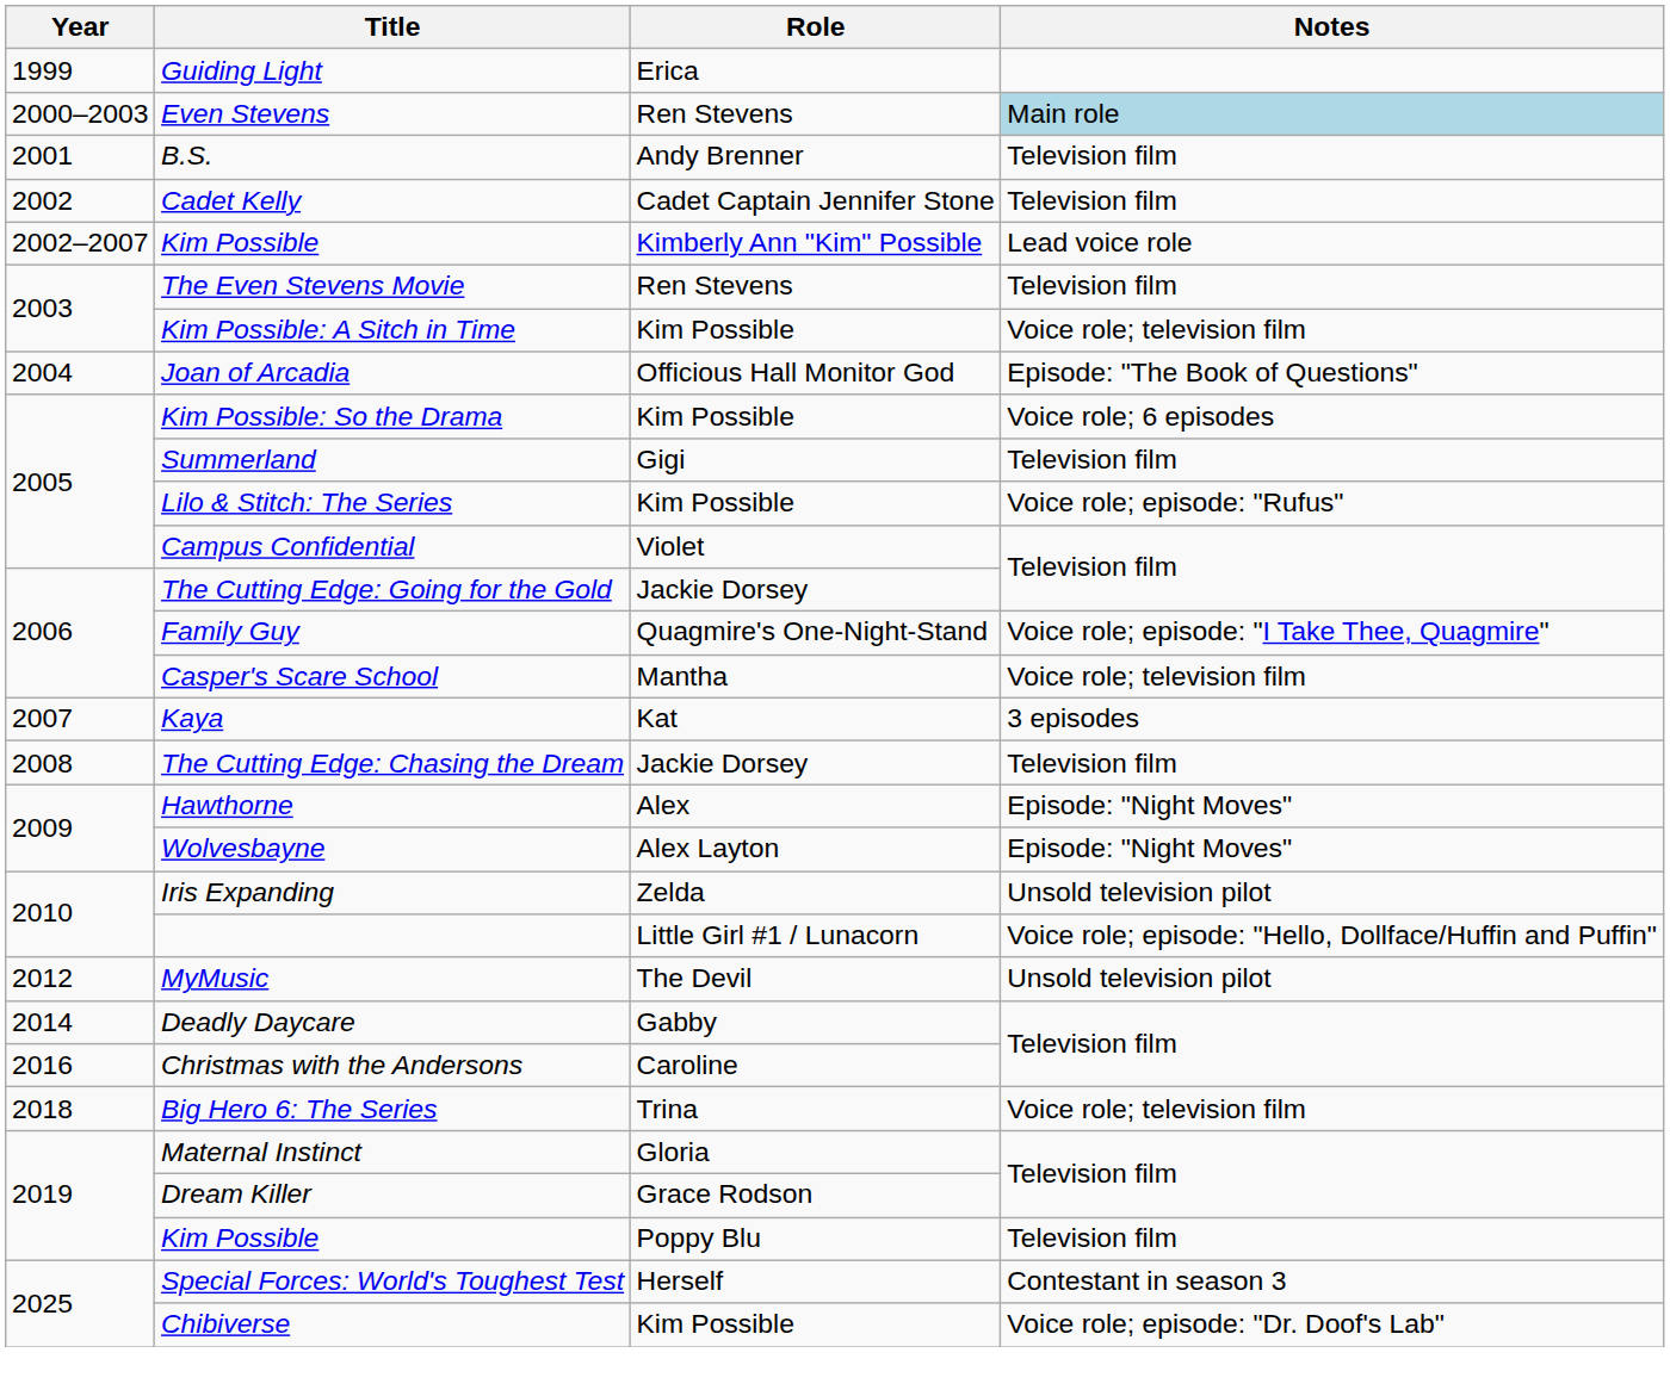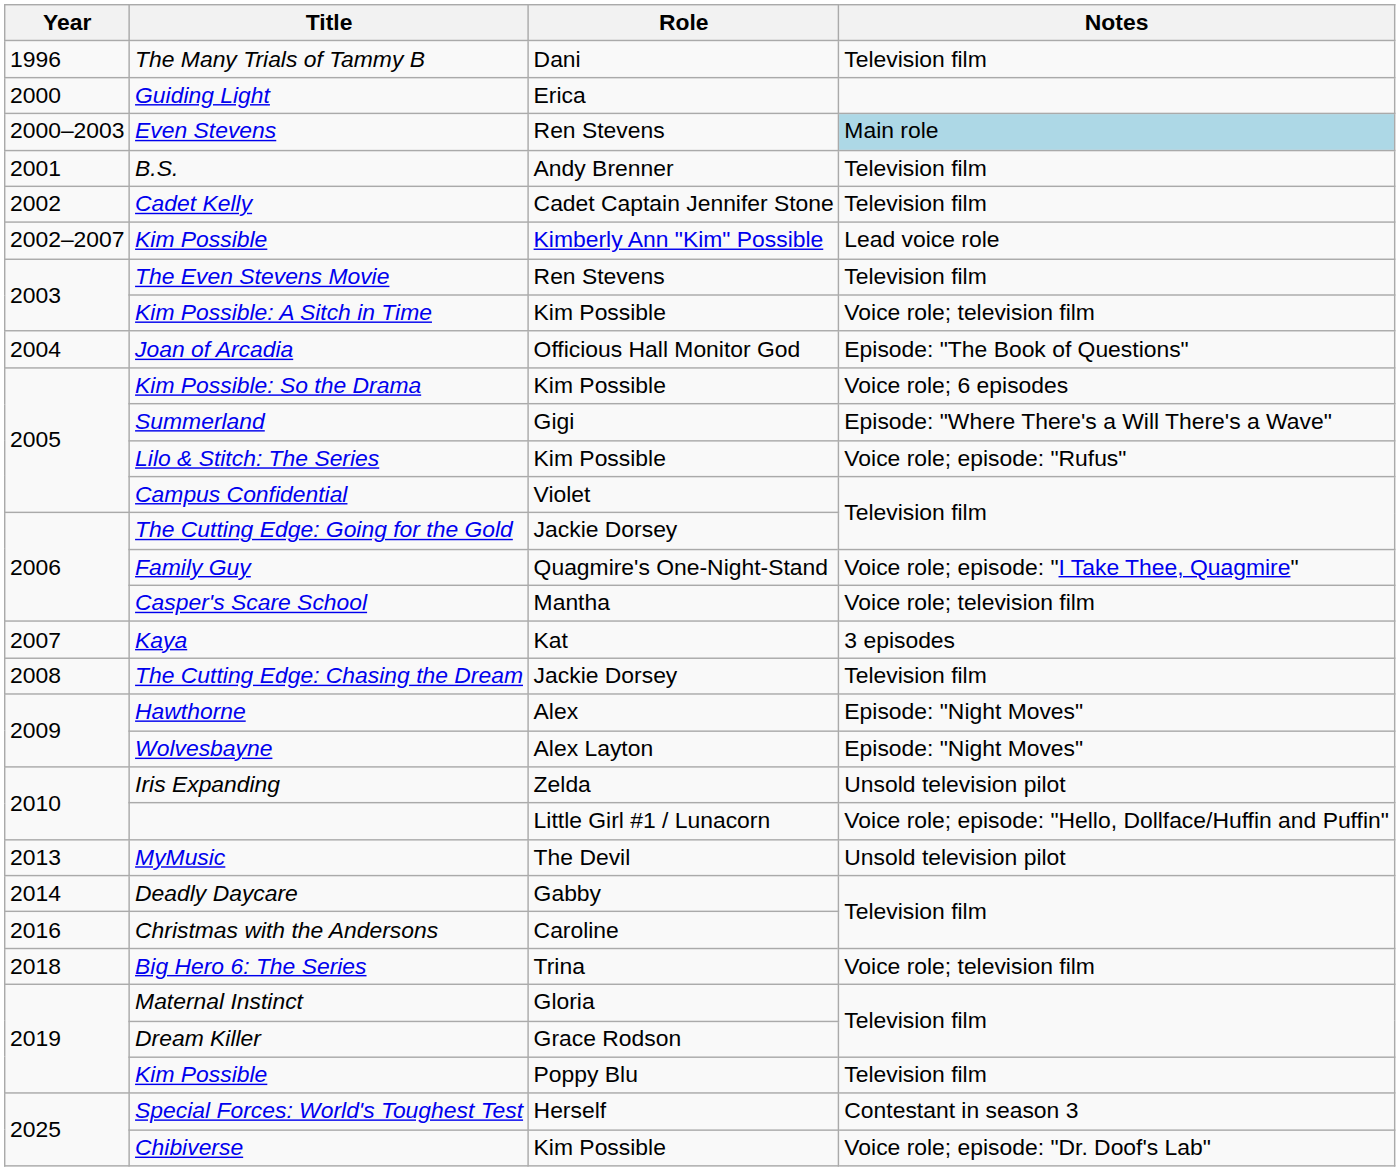 <table class="wikitable sortable">
 <tr>
 <th>Year</th>
 <th>Title</th>
 <th>Role</th>
 <th class="unsortable">Notes</th>
 </tr>
 <tr>
-<td>1999</td>
+<td>1996</td>
+<td><em>The Many Trials of Tammy B</em></td>
+<td>Dani</td>
+<td>Television film</td>
+</tr>
+<tr>
+<td>2000</td>
 <td><em><a href='#'>Guiding Light</a></em></td>
 <td>Erica</td>
 <td></td>
 </tr>
 <tr>
 <td>2000–2003</td>
 <td><em><a href='#'>Even Stevens</a></em></td>
 <td>Ren Stevens</td>
 <td style="background: lightblue;">Main role</td>
 </tr>
 <tr>
 <td>2001</td>
 <td><em>B.S.</em></td>
 <td>Andy Brenner</td>
 <td>Television film</td>
 </tr>
 <tr>
 <td>2002</td>
 <td><em><a href='#'>Cadet Kelly</a></em></td>
 <td>Cadet Captain Jennifer Stone</td>
 <td>Television film</td>
 </tr>
 <tr>
 <td>2002–2007</td>
 <td><em><a href='#'>Kim Possible</a></em></td>
 <td><a href='#'>Kimberly Ann "Kim" Possible</a></td>
 <td>Lead voice role</td>
 </tr>
 <tr>
 <td rowspan=2>2003</td>
 <td><em><a href='#'>The Even Stevens Movie</a></em></td>
 <td>Ren Stevens</td>
 <td>Television film</td>
 </tr>
 <tr>
 <td><em><a href='#'>Kim Possible: A Sitch in Time</a></em></td>
 <td>Kim Possible</td>
 <td>Voice role; television film</td>
 </tr>
 <tr>
 <td>2004</td>
 <td><em><a href='#'>Joan of Arcadia</a></em></td>
 <td>Officious Hall Monitor God</td>
 <td>Episode: "The Book of Questions"</td>
 </tr>
 <tr>
 <td rowspan=4>2005</td>
 <td><em><a href='#'>Kim Possible: So the Drama</a></em></td>
 <td>Kim Possible</td>
 <td>Voice role; 6 episodes</td>
 </tr>
 <tr>
 <td><em><a href='#'>Summerland</a></em></td>
 <td>Gigi</td>
-<td>Television film</td>
+<td>Episode: "Where There's a Will There's a Wave"</td>
 </tr>
 <tr>
 <td><em><a href='#'>Lilo & Stitch: The Series</a></em></td>
 <td>Kim Possible</td>
 <td>Voice role; episode: "Rufus"</td>
 </tr>
 <tr>
 <td><em><a href='#'>Campus Confidential</a></em></td>
 <td>Violet</td>
 <td rowspan="2">Television film</td>
 </tr>
 <tr>
 <td rowspan=3>2006</td>
 <td><em><a href='#'>The Cutting Edge: Going for the Gold</a></em></td>
 <td>Jackie Dorsey</td>
 </tr>
 <tr>
 <td><em><a href='#'>Family Guy</a></em></td>
 <td>Quagmire's One-Night-Stand</td>
 <td>Voice role; episode: "<a href='#'>I Take Thee, Quagmire</a>"</td>
 </tr>
 <tr>
 <td><em><a href='#'>Casper's Scare School</a></em></td>
 <td>Mantha</td>
 <td>Voice role; television film</td>
 </tr>
 <tr>
 <td>2007</td>
 <td><em><a href='#'>Kaya</a></em></td>
 <td>Kat</td>
 <td>3 episodes</td>
 </tr>
 <tr>
 <td>2008</td>
 <td><em><a href='#'>The Cutting Edge: Chasing the Dream</a></em></td>
 <td>Jackie Dorsey</td>
 <td>Television film</td>
 </tr>
 <tr>
 <td rowspan=2>2009</td>
 <td><em><a href='#'>Hawthorne</a></em></td>
 <td>Alex</td>
 <td>Episode: "Night Moves"</td>
 </tr>
 <tr>
 <td><em><a href='#'>Wolvesbayne</a></em></td>
 <td>Alex Layton</td>
 <td>Episode: "Night Moves"</td>
 </tr>
 <tr>
 <td rowspan=2>2010</td>
 <td><em>Iris Expanding</em></td>
 <td>Zelda</td>
 <td>Unsold television pilot</td>
 </tr>
 <tr>
 <td><em></em></td>
 <td>Little Girl #1 / Lunacorn</td>
 <td>Voice role; episode: "Hello, Dollface/Huffin and Puffin"</td>
 </tr>
 <tr>
-<td>2012</td>
+<td>2013</td>
 <td><em><a href='#'>MyMusic</a></em></td>
 <td>The Devil</td>
 <td>Unsold television pilot</td>
 </tr>
 <tr>
 <td>2014</td>
 <td><em>Deadly Daycare</em></td>
 <td>Gabby</td>
 <td rowspan="2">Television film</td>
 </tr>
 <tr>
 <td>2016</td>
 <td><em>Christmas with the Andersons</em></td>
 <td>Caroline</td>
 </tr>
 <tr>
 <td>2018</td>
 <td><em><a href='#'>Big Hero 6: The Series</a></em></td>
 <td>Trina</td>
 <td>Voice role; television film</td>
 </tr>
 <tr>
 <td rowspan=3>2019</td>
 <td><em>Maternal Instinct</em></td>
 <td>Gloria</td>
 <td rowspan="2">Television film</td>
 </tr>
 <tr>
 <td><em>Dream Killer</em></td>
 <td>Grace Rodson</td>
 </tr>
 <tr>
 <td><em><a href='#'>Kim Possible</a></em></td>
 <td>Poppy Blu</td>
 <td>Television film</td>
 </tr>
 <tr>
 <td rowspan=2>2025</td>
 <td><em><a href='#'>Special Forces: World's Toughest Test</a></em></td>
 <td>Herself</td>
 <td>Contestant in season 3</td>
 </tr>
 <tr>
 <td><em><a href='#'>Chibiverse</a></em></td>
 <td>Kim Possible</td>
 <td>Voice role; episode: "Dr. Doof's Lab"</td>
 </tr>
 </table>
